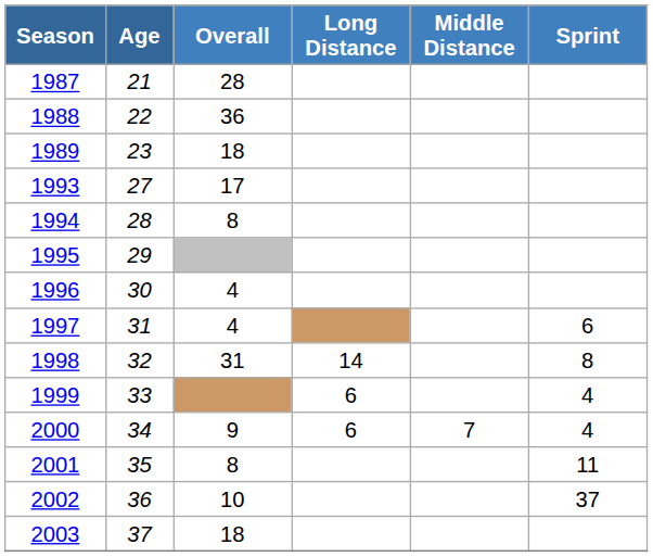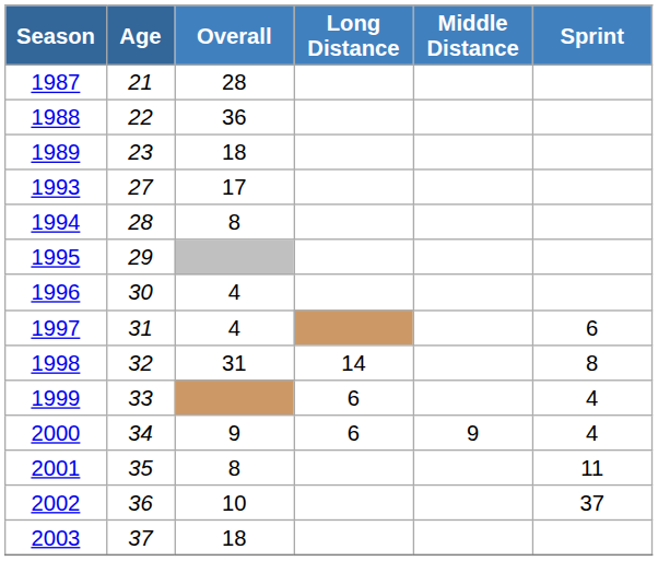 <table class="wikitable" style="font-size:95%; text-align:center; border:grey solid 1px; border-collapse:collapse; background:#ffffff;">
 <tr>
 <th style="background-color:#369; color:white; width:60px;" rowspan="2"> Season </th>
 <th style="background-color:#369; color:white; width:40px;" rowspan="2"> Age </th>
 </tr>
 <tr>
 <th style="background-color:#4180be; color:white; width:75px;">Overall</th>
 <th style="background-color:#4180be; color:white; width:75px;">Long Distance</th>
 <th style="background-color:#4180be; color:white; width:75px;">Middle Distance</th>
 <th style="background-color:#4180be; color:white; width:75px;">Sprint</th>
 </tr>
 <tr>
 <td><a href='#'>1987</a></td>
 <td><em>21</em></td>
 <td>28</td>
 <td></td>
 <td></td>
 <td></td>
 </tr>
 <tr>
 <td><a href='#'>1988</a></td>
 <td><em>22</em></td>
 <td>36</td>
 <td></td>
 <td></td>
 <td></td>
 </tr>
 <tr>
 <td><a href='#'>1989</a></td>
 <td><em>23</em></td>
 <td>18</td>
 <td></td>
 <td></td>
 <td></td>
 </tr>
 <tr>
 <td><a href='#'>1993</a></td>
 <td><em>27</em></td>
 <td>17</td>
 <td></td>
 <td></td>
 <td></td>
 </tr>
 <tr>
 <td><a href='#'>1994</a></td>
 <td><em>28</em></td>
 <td>8</td>
 <td></td>
 <td></td>
 <td></td>
 </tr>
 <tr>
 <td><a href='#'>1995</a></td>
 <td><em>29</em></td>
 <td style="background:silver;"></td>
 <td></td>
 <td></td>
 <td></td>
 </tr>
 <tr>
 <td><a href='#'>1996</a></td>
 <td><em>30</em></td>
 <td>4</td>
 <td></td>
 <td></td>
 <td></td>
 </tr>
 <tr>
 <td><a href='#'>1997</a></td>
 <td><em>31</em></td>
 <td>4</td>
 <td style="background:#c96;"></td>
 <td></td>
 <td>6</td>
 </tr>
 <tr>
 <td><a href='#'>1998</a></td>
 <td><em>32</em></td>
 <td>31</td>
 <td>14</td>
 <td></td>
 <td>8</td>
 </tr>
 <tr>
 <td><a href='#'>1999</a></td>
 <td><em>33</em></td>
 <td style="background:#c96;"></td>
 <td>6</td>
 <td></td>
 <td>4</td>
 </tr>
 <tr>
 <td><a href='#'>2000</a></td>
 <td><em>34</em></td>
 <td>9</td>
 <td>6</td>
-<td>7</td>
+<td>9</td>
 <td>4</td>
 </tr>
 <tr>
 <td><a href='#'>2001</a></td>
 <td><em>35</em></td>
 <td>8</td>
 <td></td>
 <td></td>
 <td>11</td>
 </tr>
 <tr>
 <td><a href='#'>2002</a></td>
 <td><em>36</em></td>
 <td>10</td>
 <td></td>
 <td></td>
 <td>37</td>
 </tr>
 <tr>
 <td><a href='#'>2003</a></td>
 <td><em>37</em></td>
 <td>18</td>
 <td></td>
 <td></td>
 <td></td>
 </tr>
 <tr>
 </tr>
 </table>
